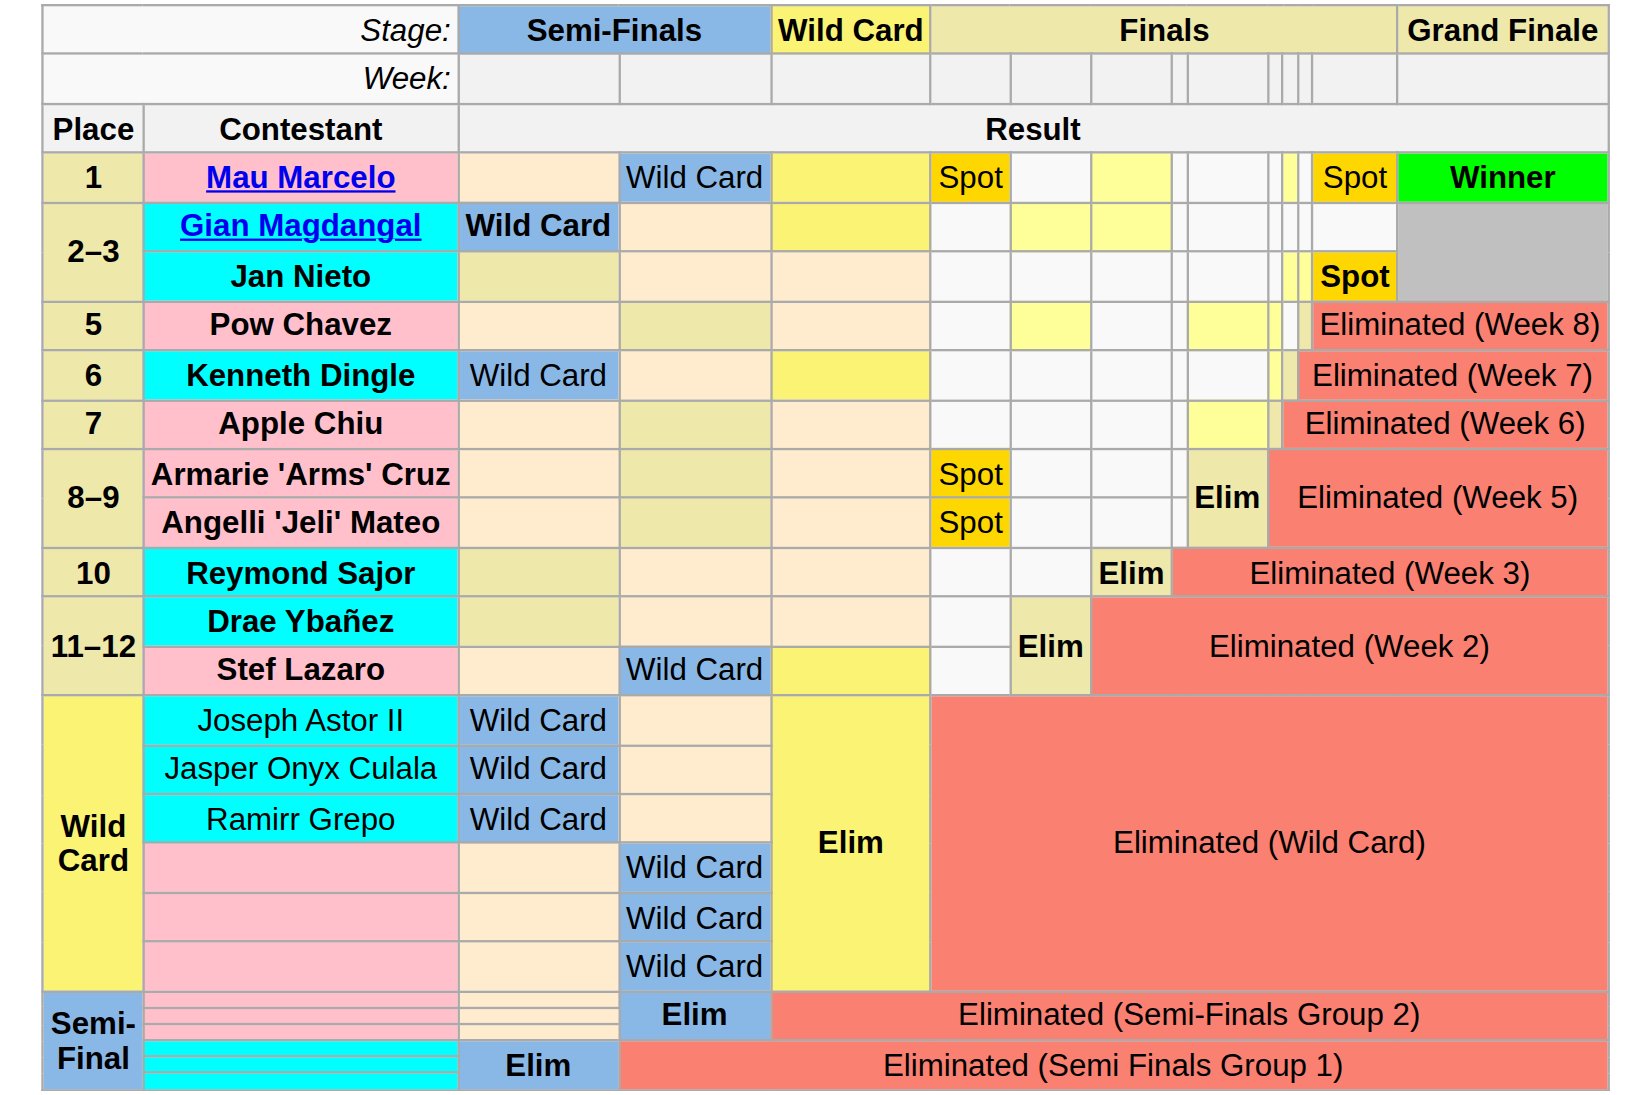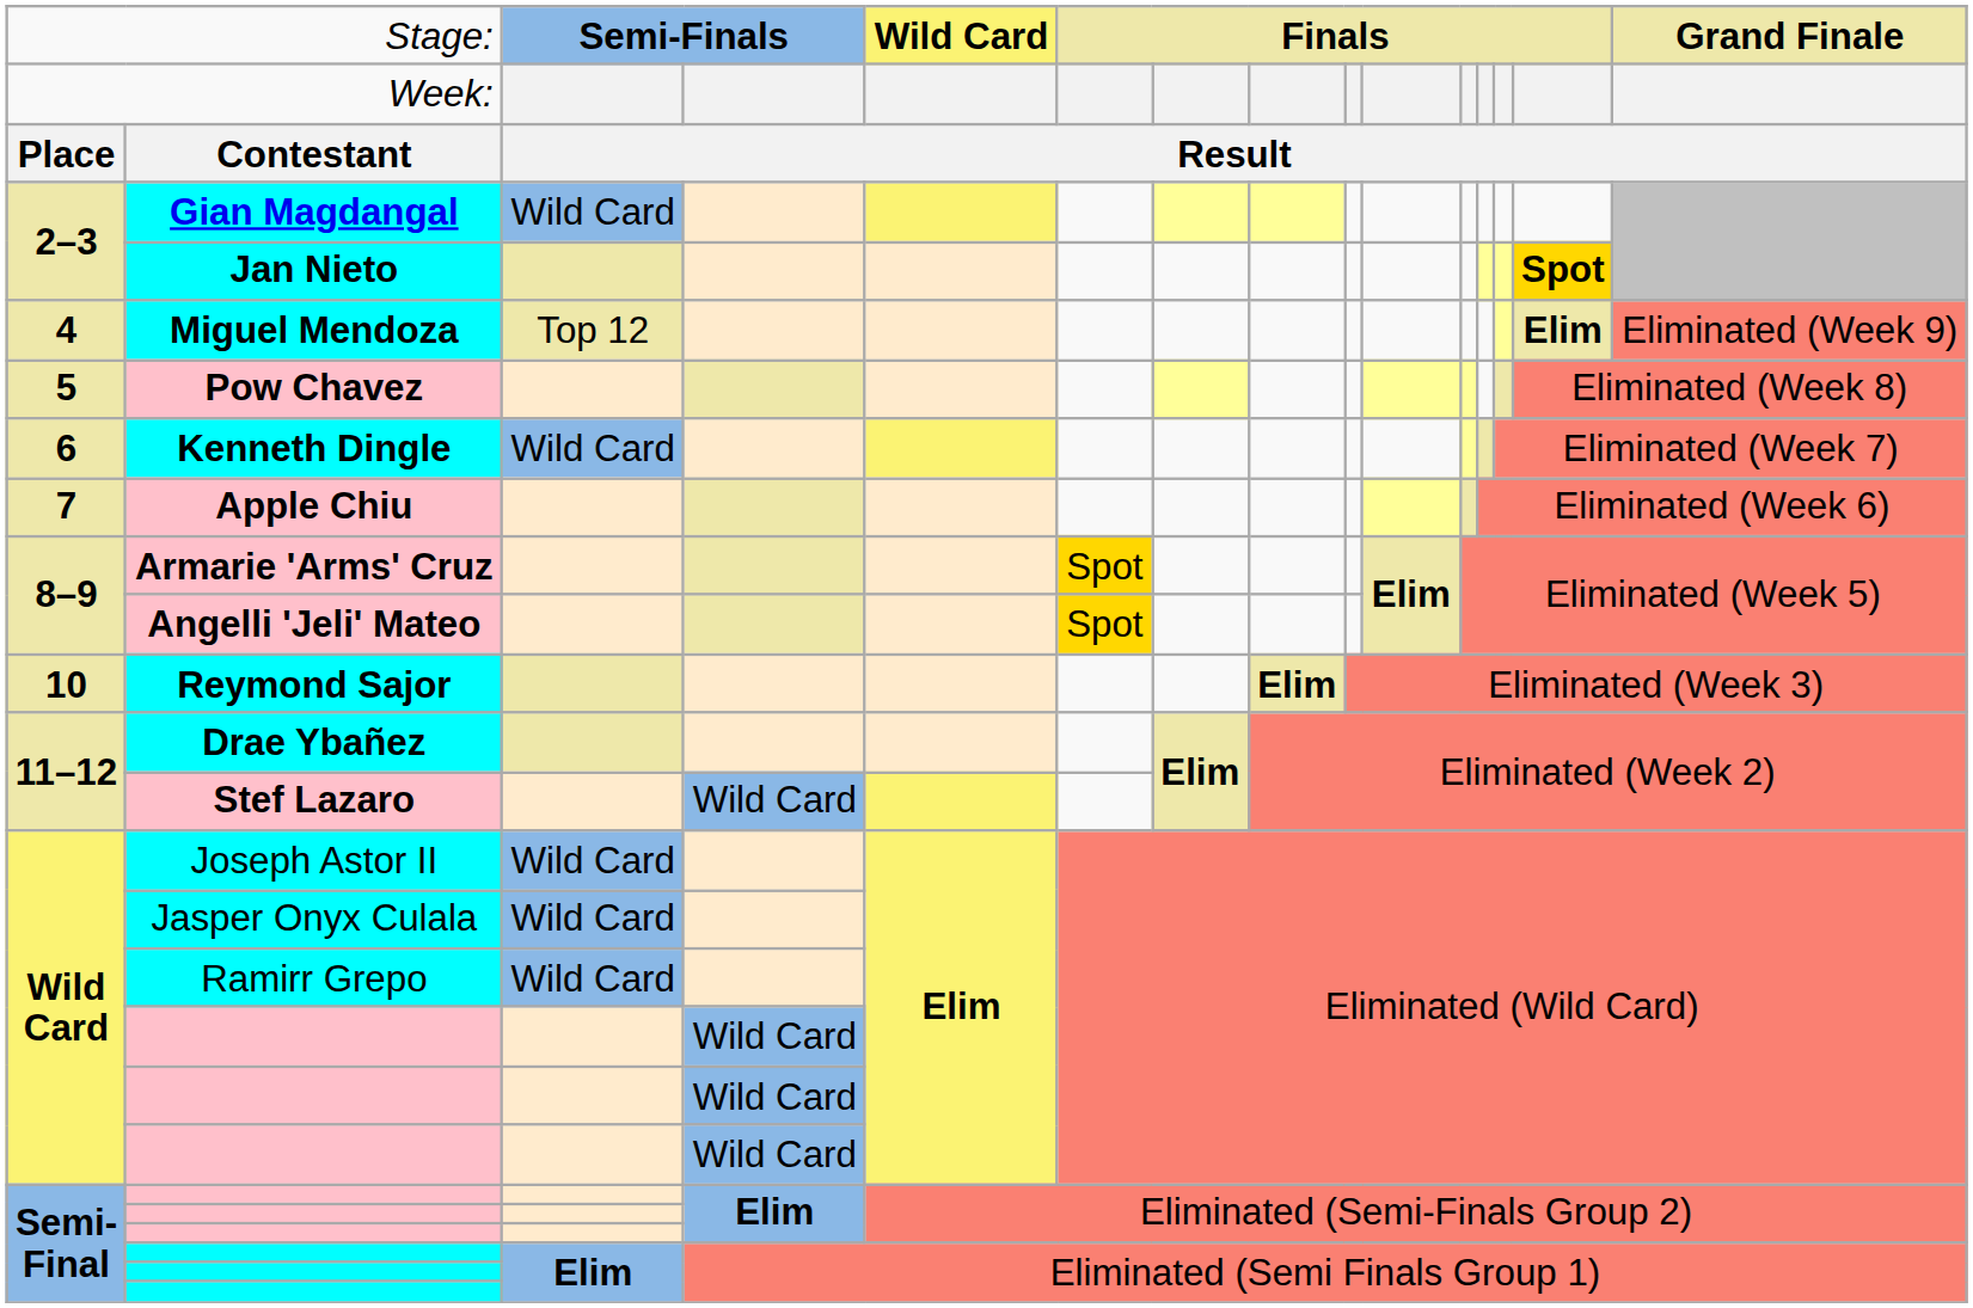 <table class="wikitable" style="margin:1em auto; text-align:center; font-size:85%">
 <tr>
 <td colspan=2 align="right"><em>Stage:</em></td>
 <td colspan=2 bgcolor="#8ab8e6" align="center"><strong>Semi-Finals</strong></td>
 <td bgcolor="FBF373" align="center"><strong>Wild Card</strong></td>
 <td colspan=9 bgcolor="palegoldenrod" align="center"><strong>Finals</strong></td>
 <td colspan=1 bgcolor="palegoldenrod" align="center"><strong>Grand Finale</strong></td>
 </tr>
 <tr>
 <td colspan=2 align="right"><em>Week:</em></td>
 <th align="center"></th>
 <th align="center"></th>
 <th align="center"></th>
 <th align="center"></th>
 <th align="center"></th>
 <th align="center"></th>
 <th align="center"></th>
 <th align="center"></th>
 <th align="center"></th>
 <th align="center"></th>
 <th align="center"></th>
 <th align="center"></th>
 <th align="center"></th>
 </tr>
 <tr>
 <th>Place</th>
 <th>Contestant</th>
 <th colspan=13>Result</th>
 </tr>
 <tr>
-<td bgcolor="palegoldenrod" align="center"><strong>1</strong></td>
-<td bgcolor="pink"><strong><a href='#'>Mau Marcelo</a></strong></td>
-<td bgcolor="#FFEBCD"></td>
-<td bgcolor="#8ab8e6" align="center">Wild Card</td>
-<td bgcolor="FBF373" align="center"></td>
-<td bgcolor="gold" align="center">Spot</td>
-<td></td>
-<td bgcolor="#ff9" align="center"></td>
-<td></td>
-<td></td>
-<td></td>
-<td bgcolor="#ff9" align="center"></td>
-<td></td>
-<td bgcolor="gold" align="center">Spot</td>
-<td bgcolor="lime" align="center"><strong>Winner</strong></td>
-</tr>
-<tr>
 <td bgcolor="palegoldenrod" align="center" rowspan="2"><strong>2–3</strong></td>
 <td bgcolor="cyan"><strong><a href='#'>Gian Magdangal</a></strong></td>
-<td bgcolor="#8ab8e6" align="center"><strong>Wild Card</strong></td>
+<td bgcolor="#8ab8e6" align="center">Wild Card</td>
 <td bgcolor="FFEBCD"></td>
 <td bgcolor="FBF373"></td>
 <td></td>
 <td bgcolor="#ff9" align="center"></td>
 <td bgcolor="#ff9" align="center"></td>
 <td></td>
 <td></td>
 <td></td>
 <td></td>
 <td></td>
 <td></td>
 <td bgcolor="Silver" align="center" rowspan="2"></td>
 </tr>
 <tr>
 <td bgcolor="cyan"><strong>Jan Nieto</strong></td>
 <td bgcolor="palegoldenrod" align="center"></td>
 <td bgcolor="#FFEBCD"></td>
 <td bgcolor="#FFEBCD"></td>
 <td></td>
 <td></td>
 <td></td>
 <td></td>
 <td></td>
 <td></td>
 <td bgcolor="#ff9" align="center"></td>
 <td bgcolor="#ff9" align="center"></td>
 <td bgcolor="gold" align="center"><strong>Spot</strong></td>
+</tr>
+<tr>
+<td bgcolor="palegoldenrod" align="center"><strong>4</strong></td>
+<td bgcolor="cyan"><strong>Miguel Mendoza</strong></td>
+<td bgcolor="palegoldenrod" align="center">Top 12</td>
+<td bgcolor="FFEBCD"></td>
+<td bgcolor="FFEBCD"></td>
+<td></td>
+<td></td>
+<td></td>
+<td></td>
+<td></td>
+<td></td>
+<td></td>
+<td bgcolor="#ff9" align="center"></td>
+<td bgcolor="palegoldenrod" align="center"><strong>Elim</strong></td>
+<td bgcolor="salmon">Eliminated (Week 9)</td>
 </tr>
 <tr>
 <td bgcolor="palegoldenrod" align="center"><strong>5</strong></td>
 <td bgcolor="pink"><strong>Pow Chavez</strong></td>
 <td bgcolor="#FFEBCD"></td>
 <td bgcolor="palegoldenrod" align="center"></td>
 <td bgcolor="#FFEBCD"></td>
 <td></td>
 <td bgcolor="#ff9" align="center"></td>
 <td></td>
 <td></td>
 <td bgcolor="#ff9" align="center"></td>
 <td bgcolor="#ff9" align="center"></td>
 <td></td>
 <td style="background: palegoldenrod;"><strong></strong></td>
 <td colspan="2" bgcolor="salmon">Eliminated (Week 8)</td>
 </tr>
 <tr>
 <td bgcolor="palegoldenrod" align="center"><strong>6</strong></td>
 <td bgcolor="cyan"><strong>Kenneth Dingle</strong></td>
 <td bgcolor="#8ab8e6" align="center">Wild Card</td>
 <td bgcolor="#FFEBCD"></td>
 <td bgcolor="FBF373" align="center"></td>
 <td></td>
 <td></td>
 <td></td>
 <td></td>
 <td></td>
 <td bgcolor="#ff9" align="center"></td>
 <td style="background: palegoldenrod;"><strong></strong></td>
 <td colspan="3" bgcolor="salmon">Eliminated (Week 7)</td>
 </tr>
 <tr>
 <td bgcolor="palegoldenrod" align="center"><strong>7</strong></td>
 <td bgcolor="pink"><strong>Apple Chiu</strong></td>
 <td bgcolor="#FFEBCD"></td>
 <td bgcolor="palegoldenrod" align="center"></td>
 <td bgcolor="#FFEBCD"></td>
 <td></td>
 <td></td>
 <td></td>
 <td></td>
 <td bgcolor="#ff9" align="center"></td>
 <td style="background: palegoldenrod;"><strong></strong></td>
 <td colspan="4" bgcolor="salmon">Eliminated (Week 6)</td>
 </tr>
 <tr>
 <td bgcolor="palegoldenrod" rowspan="2" align="center"><strong>8–9</strong></td>
 <td bgcolor="pink"><strong>Armarie 'Arms' Cruz</strong></td>
 <td bgcolor="#FFEBCD"></td>
 <td bgcolor="palegoldenrod" align="center"></td>
 <td bgcolor="#FFEBCD"></td>
 <td bgcolor="gold" rowspan="center">Spot</td>
 <td></td>
 <td></td>
 <td></td>
 <td bgcolor="palegoldenrod" rowspan="2" align="center"><strong>Elim</strong></td>
 <td colspan="5" rowspan="2" bgcolor="salmon">Eliminated (Week 5)</td>
 </tr>
 <tr>
 <td bgcolor="pink"><strong>Angelli 'Jeli' Mateo</strong></td>
 <td bgcolor="#FFEBCD"></td>
 <td bgcolor="palegoldenrod" align="center"></td>
 <td bgcolor="#FFEBCD"></td>
 <td bgcolor="gold" align="center">Spot</td>
 <td></td>
 <td></td>
 <td></td>
 </tr>
 <tr>
 <td bgcolor="palegoldenrod" align="center"><strong>10</strong></td>
 <td bgcolor="cyan"><strong>Reymond Sajor</strong></td>
 <td bgcolor="palegoldenrod" align="center"></td>
 <td bgcolor="#FFEBCD"></td>
 <td bgcolor="#FFEBCD"></td>
 <td></td>
 <td></td>
 <td bgcolor="palegoldenrod" align="center"><strong>Elim</strong></td>
 <td colspan="7" bgcolor="salmon">Eliminated (Week 3)</td>
 </tr>
 <tr>
 <td bgcolor="palegoldenrod" align="center" rowspan="2"><strong>11–12</strong></td>
 <td bgcolor="cyan"><strong>Drae Ybañez</strong></td>
 <td bgcolor="palegoldenrod" align="center"></td>
 <td bgcolor="#FFEBCD"></td>
 <td bgcolor="#FFEBCD"></td>
 <td></td>
 <td bgcolor="palegoldenrod" rowspan="2" align="center"><strong>Elim</strong></td>
 <td colspan="8" rowspan="2" bgcolor="salmon">Eliminated (Week 2)</td>
 </tr>
 <tr>
 <td bgcolor="pink"><strong>Stef Lazaro</strong></td>
 <td bgcolor="#FFEBCD"></td>
 <td bgcolor="#8ab8e6" align="center">Wild Card</td>
 <td bgcolor="FBF373" align="center"></td>
 <td></td>
 </tr>
 <tr>
 <td bgcolor="FBF373" align="center" rowspan=6><strong>Wild<br>Card</strong></td>
 <td bgcolor="cyan">Joseph Astor II</td>
 <td bgcolor="#8ab8e6" align="center">Wild Card</td>
 <td bgcolor="#ffebcd"></td>
 <td bgcolor="FBF373" rowspan="6" align="center"><strong>Elim</strong></td>
 <td colspan="10" rowspan="6" bgcolor="salmon">Eliminated (Wild Card)</td>
 </tr>
 <tr>
 <td bgcolor="cyan">Jasper Onyx Culala</td>
 <td bgcolor="#8ab8e6" align="center">Wild Card</td>
 <td bgcolor="#ffebcd"></td>
 </tr>
 <tr>
 <td bgcolor="cyan">Ramirr Grepo</td>
 <td bgcolor="#8ab8e6" align="center">Wild Card</td>
 <td bgcolor="#ffebcd"></td>
 </tr>
 <tr>
 <td bgcolor="pink"></td>
 <td bgcolor="#ffebcd"></td>
 <td bgcolor="#8ab8e6">Wild Card</td>
 </tr>
 <tr>
 <td bgcolor="pink"></td>
 <td bgcolor="#ffebcd"></td>
 <td bgcolor="#8ab8e6">Wild Card</td>
 </tr>
 <tr>
 <td bgcolor="pink"></td>
 <td bgcolor="#ffebcd"></td>
 <td bgcolor="#8ab8e6">Wild Card</td>
 </tr>
 <tr>
 <td bgcolor="#8ab8e6" align="center" rowspan=6><strong>Semi-<br>Final</strong></td>
 <td bgcolor="pink"></td>
 <td bgcolor="#ffebcd"></td>
 <td bgcolor="#8ab8e6" rowspan="3"><strong>Elim</strong></td>
 <td bgcolor="salmon" rowspan="3" colspan="11">Eliminated (Semi-Finals Group 2)</td>
 </tr>
 <tr>
 <td bgcolor="pink"></td>
 <td bgcolor="#ffebcd"></td>
 </tr>
 <tr>
 <td bgcolor="pink"></td>
 <td bgcolor="#ffebcd"></td>
 </tr>
 <tr>
 <td bgcolor="cyan"></td>
 <td bgcolor="#8ab8e6" align="center" rowspan=3><strong>Elim</strong></td>
 <td colspan="12" rowspan="3" bgcolor="salmon">Eliminated (Semi Finals Group 1)</td>
 </tr>
 <tr>
 <td bgcolor="cyan"></td>
 </tr>
 <tr>
 <td bgcolor="cyan"></td>
 </tr>
 <tr>
 </tr>
 </table>
